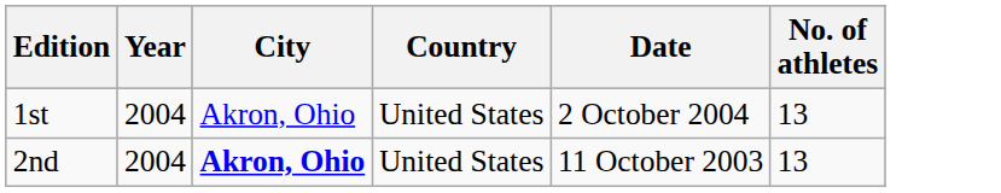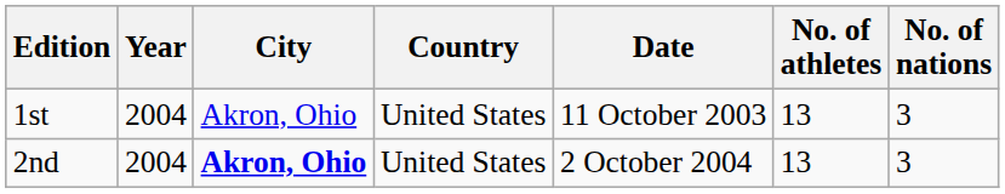 <table class="wikitable">
 <tr>
 <th>Edition</th>
 <th>Year</th>
 <th>City</th>
 <th>Country</th>
 <th>Date</th>
 <th>No. of<br>athletes</th>
+<th>No. of<br>nations</th>
 </tr>
 <tr>
 <td>1st</td>
 <td>2004</td>
 <td><a href='#'>Akron, Ohio</a></td>
 <td>United States</td>
-<td>2 October 2004</td>
+<td>11 October 2003</td>
 <td>13</td>
+<td>3</td>
 </tr>
 <tr>
 <td>2nd</td>
 <td>2004</td>
 <td><strong><a href='#'>Akron, Ohio</a></strong></td>
 <td>United States</td>
-<td>11 October 2003</td>
+<td>2 October 2004</td>
 <td>13</td>
+<td>3</td>
 </tr>
 </table>
